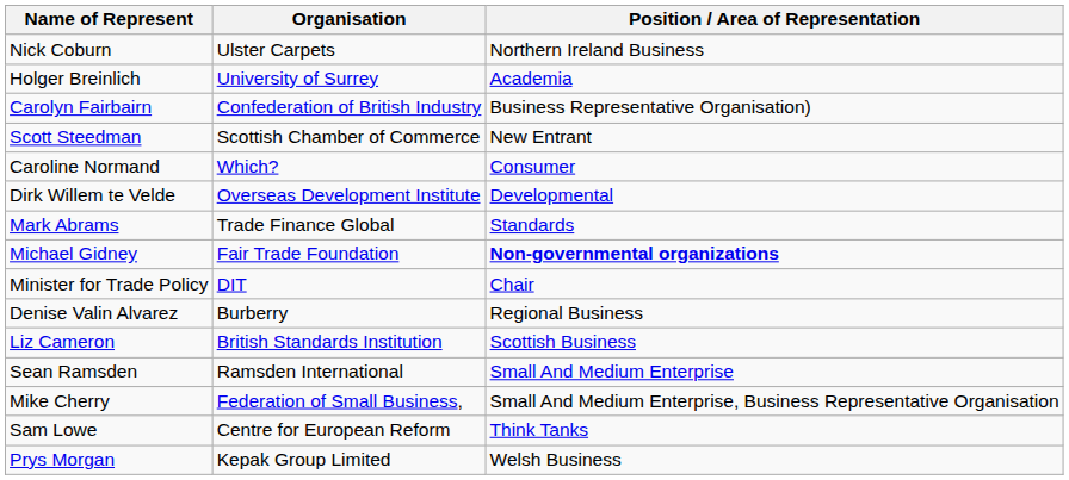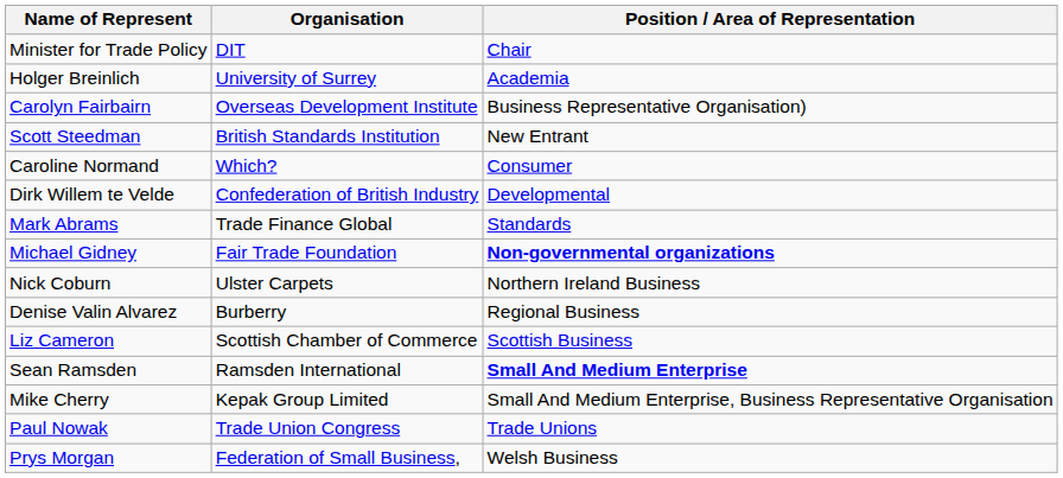 <table class="wikitable">
 <tr>
 <th>Name of Represent</th>
 <th>Organisation</th>
 <th>Position /  Area of Representation</th>
 </tr>
 <tr>
-<td>Nick Coburn</td>
-<td>Ulster Carpets</td>
-<td>Northern Ireland Business</td>
+<td>Minister for Trade Policy</td>
+<td><abbr><a href='#'>DIT</a></abbr></td>
+<td><a href='#'>Chair</a></td>
 </tr>
 <tr>
 <td>Holger Breinlich</td>
 <td><a href='#'>University of Surrey</a></td>
 <td><a href='#'>Academia</a></td>
 </tr>
 <tr>
 <td><a href='#'>Carolyn Fairbairn</a></td>
-<td><a href='#'>Confederation of British Industry</a></td>
+<td><a href='#'>Overseas Development Institute</a></td>
 <td>Business Representative Organisation)</td>
 </tr>
 <tr>
 <td><a href='#'>Scott Steedman</a></td>
-<td>Scottish Chamber of Commerce</td>
+<td><a href='#'>British Standards Institution</a></td>
 <td>New Entrant</td>
 </tr>
 <tr>
 <td>Caroline Normand</td>
 <td><a href='#'>Which?</a></td>
 <td><a href='#'>Consumer</a></td>
 </tr>
 <tr>
 <td>Dirk Willem te Velde</td>
-<td><a href='#'>Overseas Development Institute</a></td>
+<td><a href='#'>Confederation of British Industry</a></td>
 <td><a href='#'>Developmental</a></td>
 </tr>
 <tr>
 <td><a href='#'>Mark Abrams</a></td>
 <td>Trade Finance Global</td>
 <td><a href='#'>Standards</a></td>
 </tr>
 <tr>
 <td><a href='#'>Michael Gidney</a></td>
 <td><a href='#'>Fair Trade Foundation</a></td>
 <td><strong><a href='#'>Non-governmental organizations</a></strong></td>
 </tr>
 <tr>
-<td>Minister for Trade Policy</td>
-<td><abbr><a href='#'>DIT</a></abbr></td>
-<td><a href='#'>Chair</a></td>
+<td>Nick Coburn</td>
+<td>Ulster Carpets</td>
+<td>Northern Ireland Business</td>
 </tr>
 <tr>
 <td>Denise Valin Alvarez</td>
 <td>Burberry</td>
 <td>Regional Business</td>
 </tr>
 <tr>
 <td><a href='#'>Liz Cameron</a></td>
-<td><a href='#'>British Standards Institution</a></td>
+<td>Scottish Chamber of Commerce</td>
 <td><a href='#'>Scottish Business</a></td>
 </tr>
 <tr>
 <td>Sean Ramsden</td>
 <td>Ramsden International</td>
-<td><a href='#'>Small And Medium Enterprise</a></td>
+<td><strong><a href='#'>Small And Medium Enterprise</a></strong></td>
 </tr>
 <tr>
 <td>Mike Cherry</td>
-<td><a href='#'>Federation of Small Business</a>,</td>
+<td>Kepak Group Limited</td>
 <td>Small And Medium Enterprise, Business Representative Organisation</td>
 </tr>
 <tr>
-<td>Sam Lowe</td>
-<td>Centre for European Reform</td>
-<td><a href='#'>Think Tanks</a></td>
+<td><a href='#'>Paul Nowak</a></td>
+<td><a href='#'>Trade Union Congress</a></td>
+<td><a href='#'>Trade Unions</a></td>
 </tr>
 <tr>
 <td><a href='#'>Prys Morgan</a></td>
-<td>Kepak Group Limited</td>
+<td><a href='#'>Federation of Small Business</a>,</td>
 <td>Welsh Business</td>
 </tr>
 </table>
